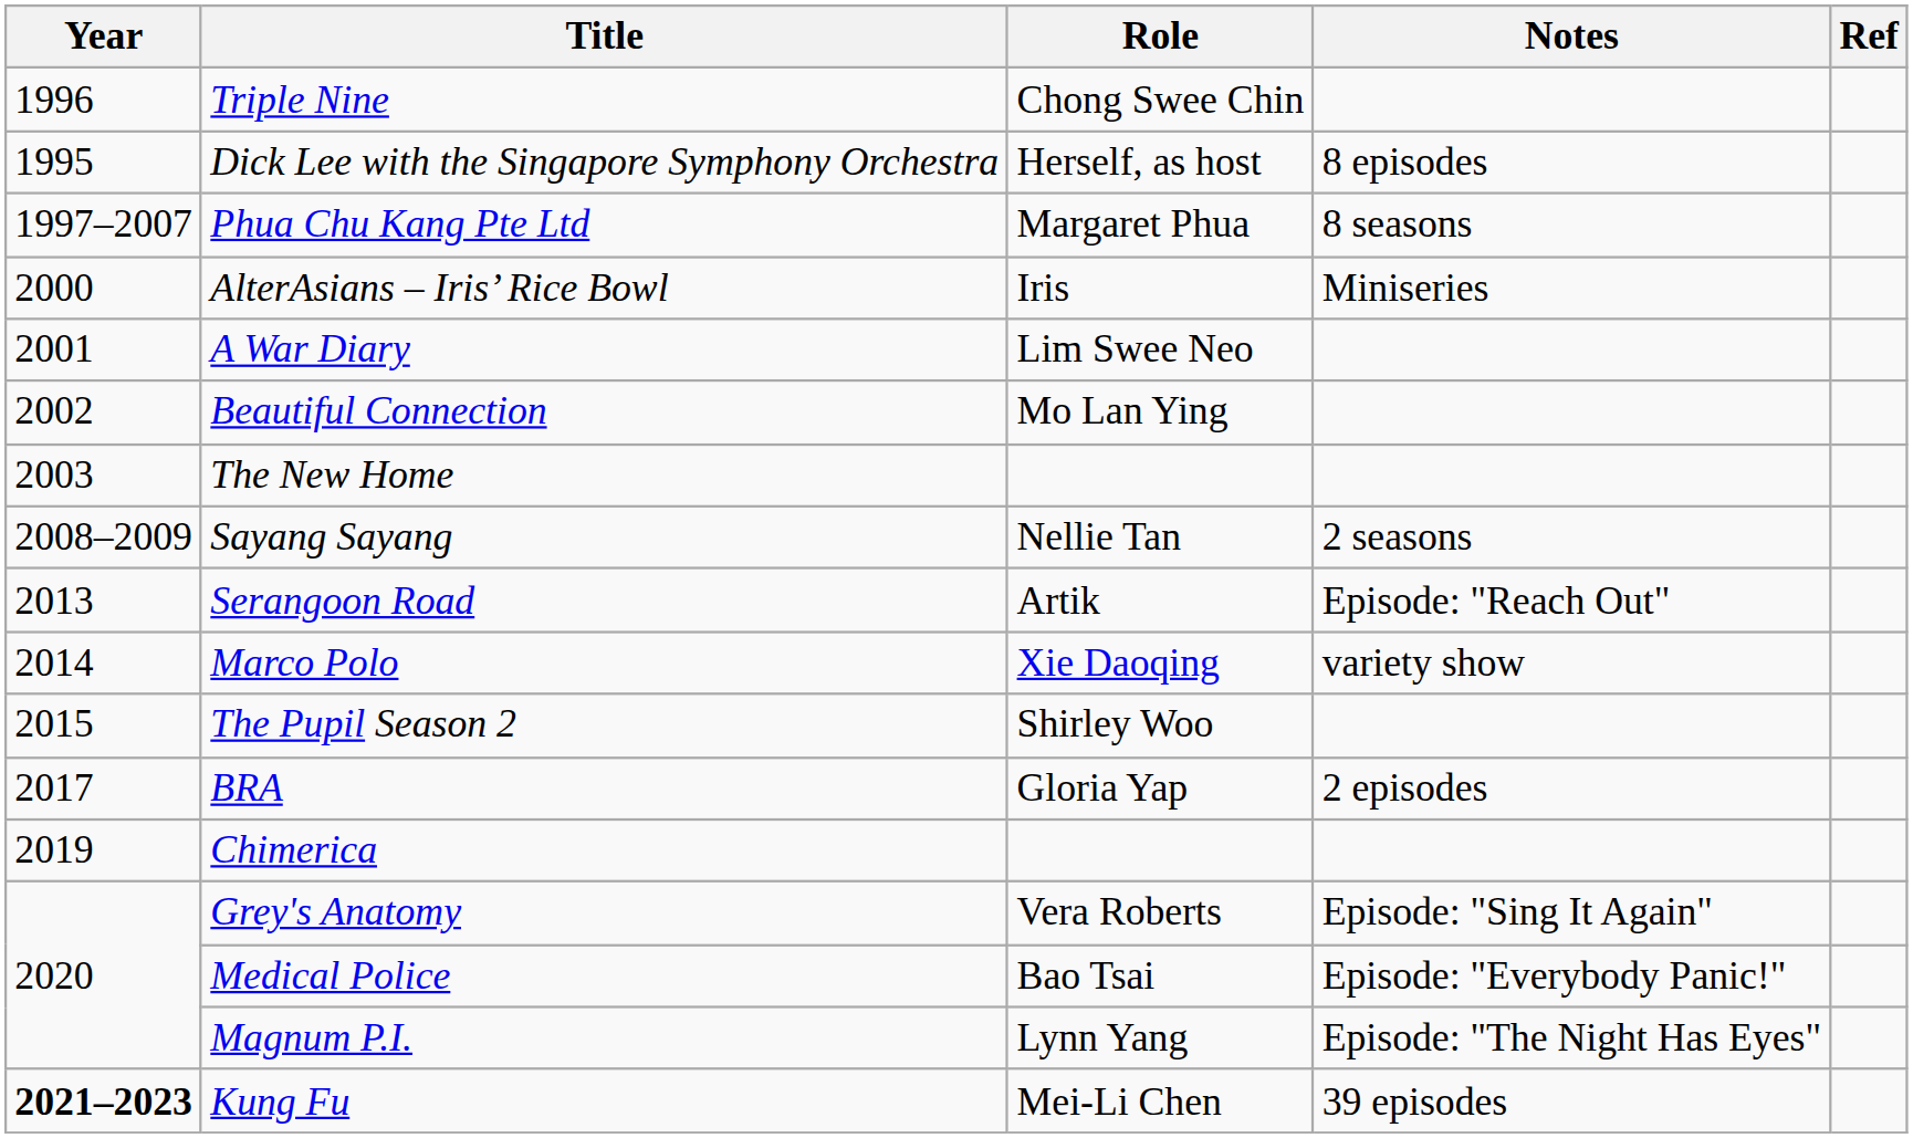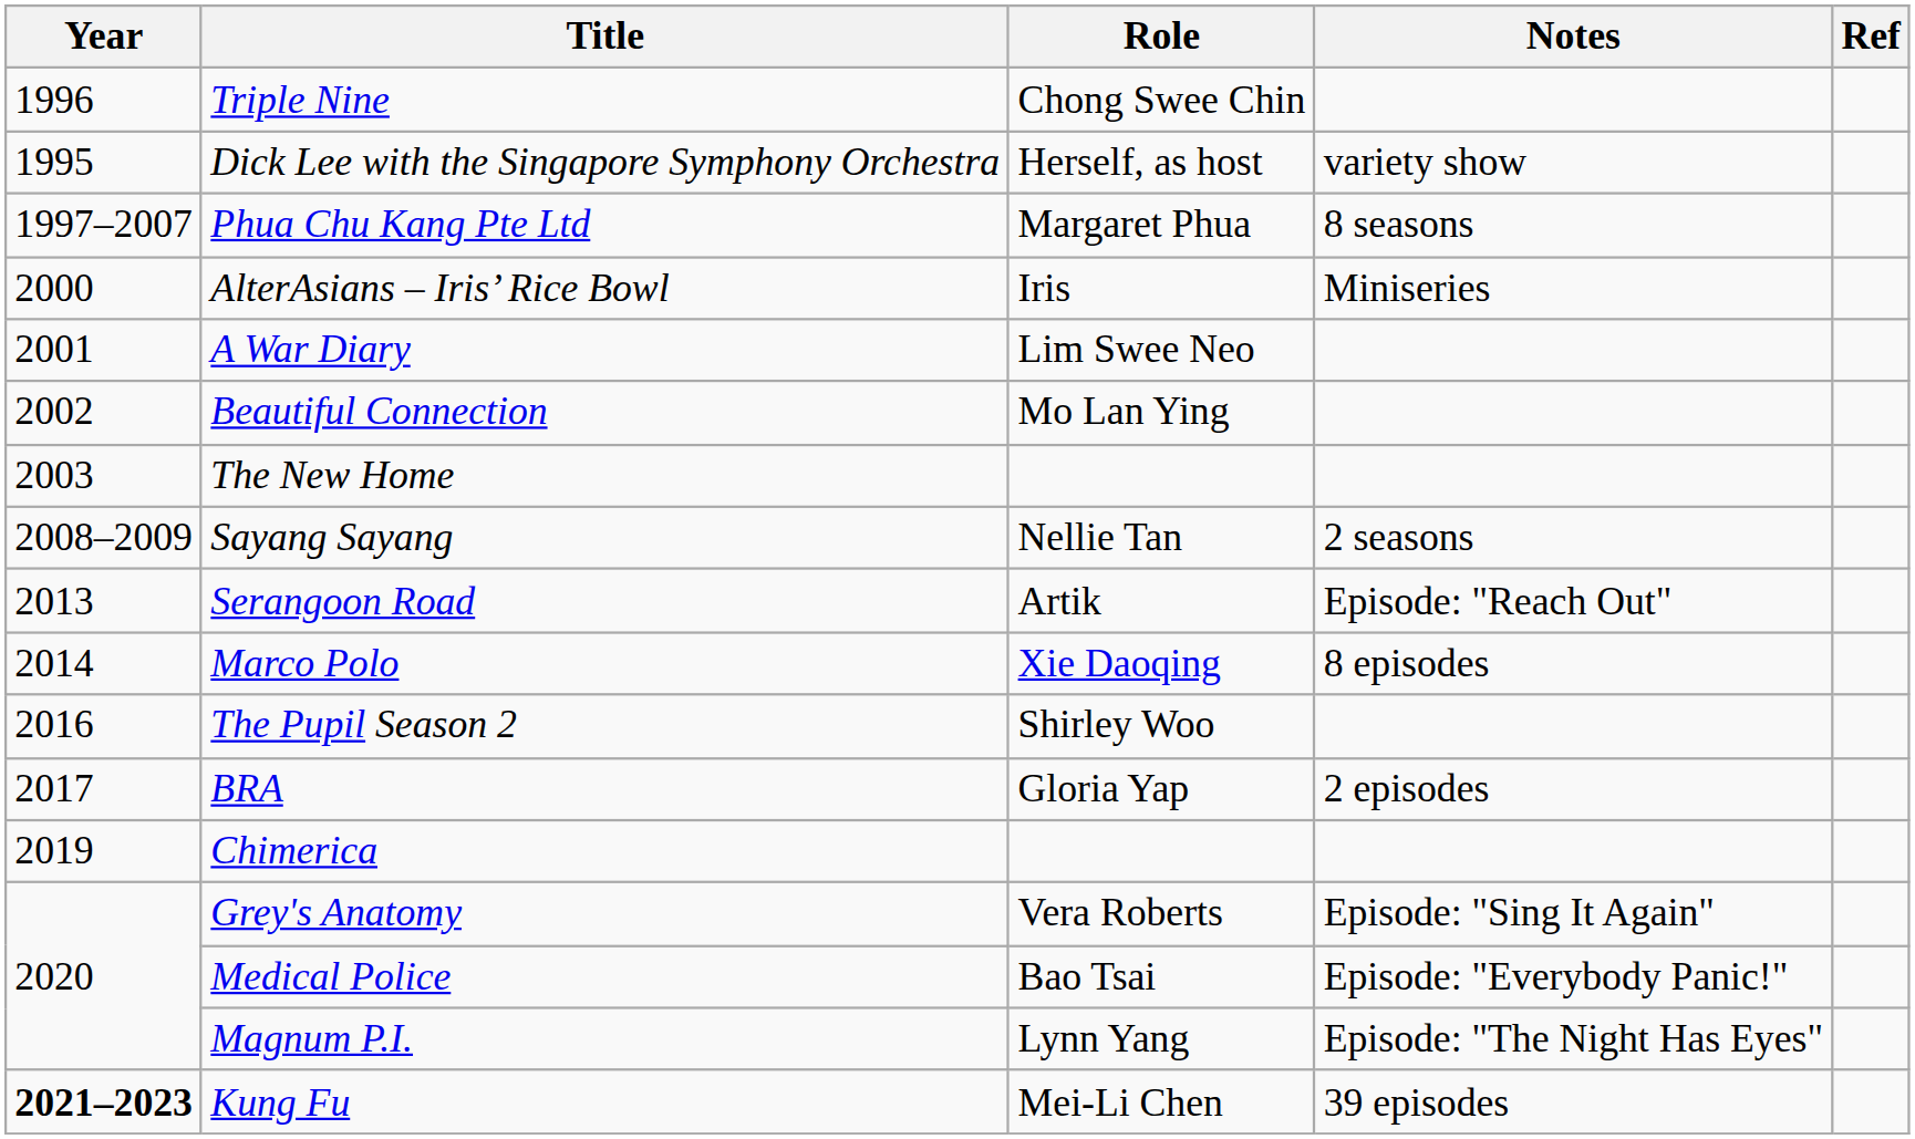 <table class="wikitable sortable">
 <tr>
 <th>Year</th>
 <th>Title</th>
 <th>Role</th>
 <th class="unsortable">Notes</th>
 <th>Ref</th>
 </tr>
 <tr>
 <td>1996</td>
 <td><em><a href='#'>Triple Nine</a></em></td>
 <td>Chong Swee Chin</td>
 <td></td>
 <td></td>
 </tr>
 <tr>
 <td>1995</td>
 <td><em>Dick Lee with the Singapore Symphony Orchestra</em></td>
 <td>Herself, as host</td>
-<td>8 episodes</td>
+<td>variety show</td>
 <td></td>
 </tr>
 <tr>
 <td>1997–2007</td>
 <td><em><a href='#'>Phua Chu Kang Pte Ltd</a></em></td>
 <td>Margaret Phua</td>
 <td>8 seasons</td>
 <td></td>
 </tr>
 <tr>
 <td>2000</td>
 <td><em>AlterAsians – Iris’ Rice Bowl</em></td>
 <td>Iris</td>
 <td>Miniseries</td>
 <td></td>
 </tr>
 <tr>
 <td>2001</td>
 <td><em><a href='#'>A War Diary</a></em></td>
 <td>Lim Swee Neo</td>
 <td></td>
 <td></td>
 </tr>
 <tr>
 <td>2002</td>
 <td><em><a href='#'>Beautiful Connection</a></em></td>
 <td>Mo Lan Ying</td>
 <td></td>
 <td></td>
 </tr>
 <tr>
 <td>2003</td>
 <td><em>The New Home</em></td>
 <td></td>
 <td></td>
 <td></td>
 </tr>
 <tr>
 <td>2008–2009</td>
 <td><em>Sayang Sayang</em></td>
 <td>Nellie Tan</td>
 <td>2 seasons</td>
 <td></td>
 </tr>
 <tr>
 <td>2013</td>
 <td><em><a href='#'>Serangoon Road</a></em></td>
 <td>Artik</td>
 <td>Episode: "Reach Out"</td>
 <td></td>
 </tr>
 <tr>
 <td>2014</td>
 <td><em><a href='#'>Marco Polo</a></em></td>
 <td><a href='#'>Xie Daoqing</a></td>
-<td>variety show</td>
+<td>8 episodes</td>
 <td></td>
 </tr>
 <tr>
-<td>2015</td>
+<td>2016</td>
 <td><em><a href='#'>The Pupil</a> Season 2</em></td>
 <td>Shirley Woo</td>
 <td></td>
 <td></td>
 </tr>
 <tr>
 <td>2017</td>
 <td><em><a href='#'>BRA</a></em></td>
 <td>Gloria Yap</td>
 <td>2 episodes</td>
 <td></td>
 </tr>
 <tr>
 <td>2019</td>
 <td><a href='#'><em>Chimerica</em></a></td>
 <td></td>
 <td></td>
 <td></td>
 </tr>
 <tr>
 <td rowspan="3">2020</td>
 <td><em><a href='#'>Grey's Anatomy</a></em></td>
 <td>Vera Roberts</td>
 <td>Episode: "Sing It Again"</td>
 <td></td>
 </tr>
 <tr>
 <td><em><a href='#'>Medical Police</a></em></td>
 <td>Bao Tsai</td>
 <td>Episode: "Everybody Panic!"</td>
 <td></td>
 </tr>
 <tr>
 <td><em><a href='#'>Magnum P.I.</a></em></td>
 <td>Lynn Yang</td>
 <td>Episode: "The Night Has Eyes"</td>
 <td></td>
 </tr>
 <tr>
 <td><strong>2021–2023</strong></td>
 <td><em><a href='#'>Kung Fu</a></em></td>
 <td>Mei-Li Chen</td>
 <td>39 episodes</td>
 <td></td>
 </tr>
 </table>
